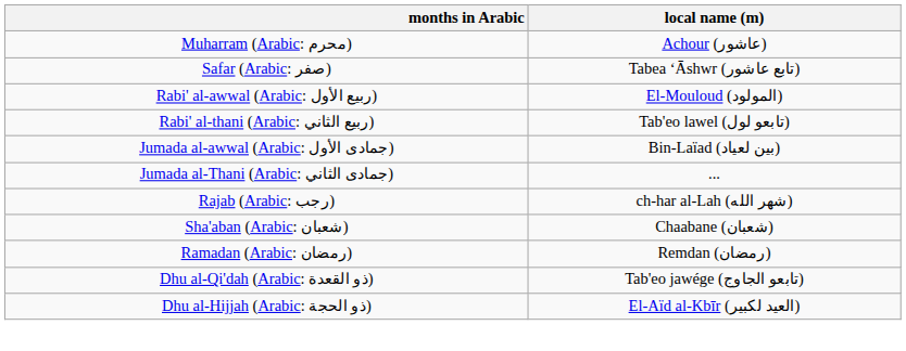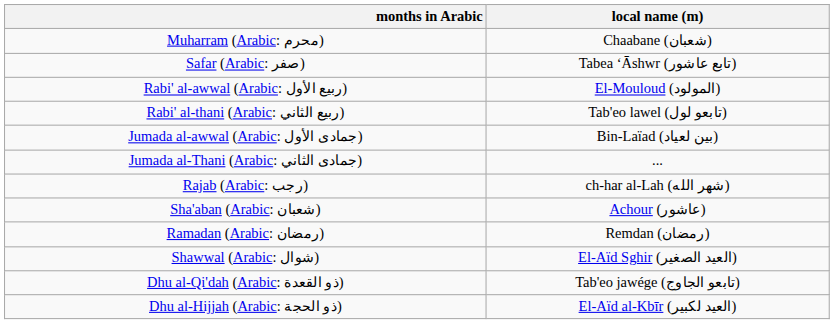 <table width="40%" class="wikitable" style="text-align:center;font-size:87%;line-height:120%">
 <tr>
 <th style="text-align:right">months in Arabic</th>
 <th>local name (m)</th>
 </tr>
 <tr>
 <td><a href='#'>Muharram</a> (<a href='#'>Arabic</a>: محرم)</td>
-<td><a href='#'>Achour</a> (عاشور)</td>
+<td>Chaabane (شعبان)</td>
 </tr>
 <tr>
 <td><a href='#'>Safar</a> (<a href='#'>Arabic</a>: صفر)</td>
 <td>Tabea ʻĀshwr (تابع عاشور)</td>
 </tr>
 <tr>
 <td><a href='#'>Rabi' al-awwal</a> (<a href='#'>Arabic</a>: ربيع الأول)</td>
 <td><a href='#'>El-Mouloud</a> (المولود)</td>
 </tr>
 <tr>
 <td><a href='#'>Rabi' al-thani</a> (<a href='#'>Arabic</a>: ربيع الثاني)</td>
 <td>Tab'eo lawel (تابعو لول)</td>
 </tr>
 <tr>
 <td><a href='#'>Jumada al-awwal</a> (<a href='#'>Arabic</a>: جمادى الأول)</td>
 <td>Bin-Laïad (بين لعياد)</td>
 </tr>
 <tr>
 <td><a href='#'>Jumada al-Thani</a> (<a href='#'>Arabic</a>: جمادى الثاني)</td>
 <td>...</td>
 </tr>
 <tr>
 <td><a href='#'>Rajab</a> (<a href='#'>Arabic</a>: رجب)</td>
 <td>ch-har al-Lah (شهر الله)</td>
 </tr>
 <tr>
 <td><a href='#'>Sha'aban</a> (<a href='#'>Arabic</a>: شعبان)</td>
-<td>Chaabane (شعبان)</td>
+<td><a href='#'>Achour</a> (عاشور)</td>
 </tr>
 <tr>
 <td><a href='#'>Ramadan</a> (<a href='#'>Arabic</a>: رمضان)</td>
 <td>Remdan (رمضان)</td>
+</tr>
+<tr>
+<td><a href='#'>Shawwal</a> (<a href='#'>Arabic</a>: شوال)</td>
+<td><a href='#'>El-Aïd Sghir</a> (العيد الصغير)</td>
 </tr>
 <tr>
 <td><a href='#'>Dhu al-Qi'dah</a> (<a href='#'>Arabic</a>: ذو القعدة)</td>
 <td>Tab'eo jawége (تابعو الجاوج)</td>
 </tr>
 <tr>
 <td><a href='#'>Dhu al-Hijjah</a> (<a href='#'>Arabic</a>: ذو الحجة)</td>
 <td><a href='#'>El-Aïd al-Kbīr</a> (العيد لكبير)</td>
 </tr>
 </table>
